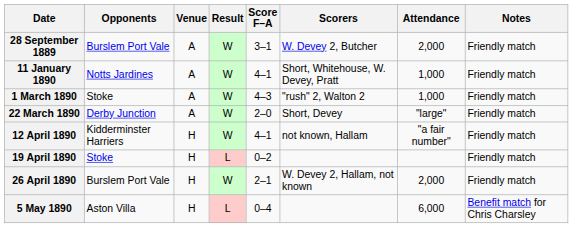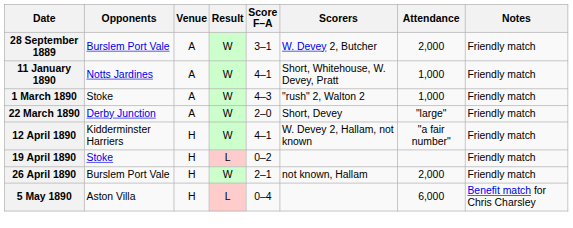 <table class="wikitable plainrowheaders" style="text-align:center">
 <tr>
 <th scope="col">Date</th>
 <th scope="col">Opponents</th>
 <th scope="col">Venue</th>
 <th scope="col">Result</th>
 <th scope="col">Score<br>F–A</th>
 <th scope="col">Scorers</th>
 <th scope="col">Attendance</th>
 <th scope="col">Notes</th>
 </tr>
 <tr>
 <th scope="row">28 September 1889</th>
 <td style="text-align:left"><a href='#'>Burslem Port Vale</a></td>
 <td>A</td>
 <td style="background:#cfc">W</td>
 <td>3–1</td>
 <td style="text-align:left"><a href='#'>W. Devey</a> 2, Butcher</td>
 <td>2,000</td>
 <td style="text-align:left">Friendly match</td>
 </tr>
 <tr>
 <th scope="row">11 January 1890</th>
 <td style="text-align:left"><a href='#'>Notts Jardines</a></td>
 <td>A</td>
 <td style="background:#cfc">W</td>
 <td>4–1</td>
 <td style="text-align:left">Short, Whitehouse, W. Devey, Pratt</td>
 <td>1,000</td>
 <td style="text-align:left">Friendly match</td>
 </tr>
 <tr>
 <th scope="row">1 March 1890</th>
 <td style="text-align:left">Stoke</td>
 <td>A</td>
 <td style="background:#cfc">W</td>
 <td>4–3</td>
 <td style="text-align:left">"rush" 2, Walton 2</td>
 <td>1,000</td>
 <td style="text-align:left">Friendly match</td>
 </tr>
 <tr>
 <th scope="row">22 March 1890</th>
 <td style="text-align:left"><a href='#'>Derby Junction</a></td>
 <td>A</td>
 <td style="background:#cfc">W</td>
 <td>2–0</td>
 <td style="text-align:left">Short, Devey</td>
 <td>"large"</td>
 <td style="text-align:left">Friendly match</td>
 </tr>
 <tr>
 <th scope="row">12 April 1890</th>
 <td style="text-align:left">Kidderminster Harriers</td>
 <td>H</td>
 <td style="background:#cfc">W</td>
 <td>4–1</td>
-<td style="text-align:left">not known, Hallam</td>
+<td style="text-align:left">W. Devey 2, Hallam, not known</td>
 <td>"a fair number"</td>
 <td style="text-align:left">Friendly match</td>
 </tr>
 <tr>
 <th scope="row">19 April 1890</th>
 <td style="text-align:left"><a href='#'>Stoke</a></td>
 <td>H</td>
 <td style="background:#fcc">L</td>
 <td>0–2</td>
 <td></td>
 <td></td>
 <td style="text-align:left">Friendly match</td>
 </tr>
 <tr>
 <th scope="row">26 April 1890</th>
 <td style="text-align:left">Burslem Port Vale</td>
 <td>H</td>
 <td style="background:#cfc">W</td>
 <td>2–1</td>
-<td style="text-align:left">W. Devey 2, Hallam, not known</td>
+<td style="text-align:left">not known, Hallam</td>
 <td>2,000</td>
 <td style="text-align:left">Friendly match</td>
 </tr>
 <tr>
 <th scope="row">5 May 1890</th>
 <td style="text-align:left">Aston Villa</td>
 <td>H</td>
 <td style="background:#fcc">L</td>
 <td>0–4</td>
 <td></td>
 <td>6,000</td>
 <td style="text-align:left"><a href='#'>Benefit match</a> for Chris Charsley</td>
 </tr>
 </table>
